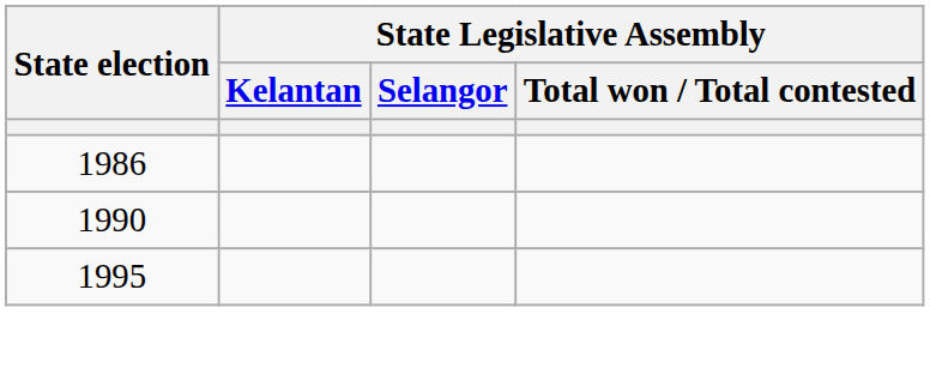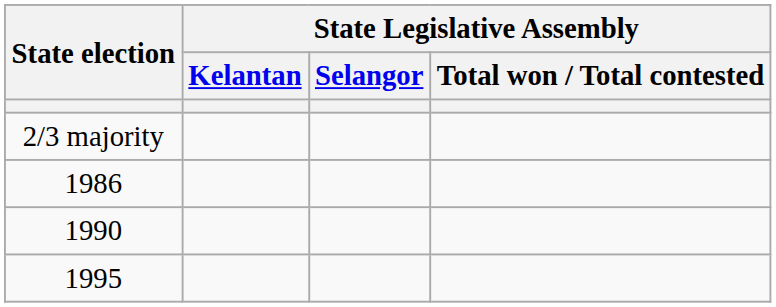 <table class="wikitable sortable" style="text-align:center; font-size:95%">
 <tr>
 <th rowspan="2">State election</th>
 <th colspan="3">State Legislative Assembly</th>
 </tr>
 <tr>
 <th><a href='#'>Kelantan</a></th>
 <th><a href='#'>Selangor</a></th>
 <th>Total won / Total contested</th>
 </tr>
 <tr>
 <th></th>
 <th></th>
 <th></th>
 <th></th>
+</tr>
+<tr>
+<td>2/3 majority</td>
+<td></td>
+<td></td>
+<td></td>
 </tr>
 <tr>
 <td>1986</td>
 <td></td>
 <td></td>
 <td></td>
 </tr>
 <tr>
 <td>1990</td>
 <td></td>
 <td></td>
 <td></td>
 </tr>
 <tr>
 <td>1995</td>
 <td></td>
 <td></td>
 <td></td>
 </tr>
 </table>
